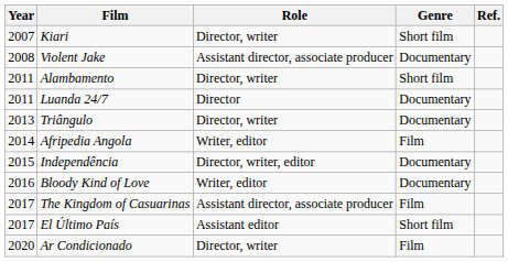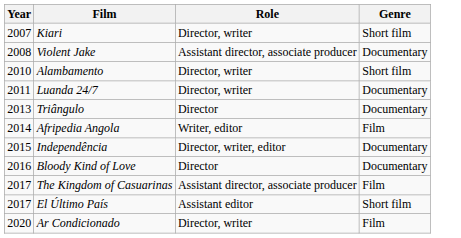 <table class="wikitable">
 <tr>
 <th>Year</th>
 <th>Film</th>
 <th>Role</th>
 <th>Genre</th>
-<th>Ref.</th>
 </tr>
 <tr>
 <td>2007</td>
 <td><em>Kiari</em></td>
 <td>Director, writer</td>
 <td>Short film</td>
-<td></td>
 </tr>
 <tr>
 <td>2008</td>
 <td><em>Violent Jake</em></td>
 <td>Assistant director, associate producer</td>
 <td>Documentary</td>
-<td></td>
 </tr>
 <tr>
-<td>2011</td>
+<td>2010</td>
 <td><em>Alambamento</em></td>
 <td>Director, writer</td>
 <td>Short film</td>
-<td></td>
 </tr>
 <tr>
 <td>2011</td>
 <td><em>Luanda 24/7</em></td>
-<td>Director</td>
+<td>Director, writer</td>
 <td>Documentary</td>
-<td></td>
 </tr>
 <tr>
 <td>2013</td>
 <td><em>Triângulo</em></td>
-<td>Director, writer</td>
+<td>Director</td>
 <td>Documentary</td>
-<td></td>
 </tr>
 <tr>
 <td>2014</td>
 <td><em>Afripedia Angola</em></td>
 <td>Writer, editor</td>
 <td>Film</td>
-<td></td>
 </tr>
 <tr>
 <td>2015</td>
 <td><em>Independência</em></td>
 <td>Director, writer, editor</td>
 <td>Documentary</td>
-<td></td>
 </tr>
 <tr>
 <td>2016</td>
 <td><em>Bloody Kind of Love</em></td>
-<td>Writer, editor</td>
+<td>Director</td>
 <td>Documentary</td>
-<td></td>
 </tr>
 <tr>
 <td>2017</td>
 <td><em>The Kingdom of Casuarinas</em></td>
 <td>Assistant director, associate producer</td>
 <td>Film</td>
-<td></td>
 </tr>
 <tr>
 <td>2017</td>
 <td><em>El Último País</em></td>
 <td>Assistant editor</td>
 <td>Short film</td>
-<td></td>
 </tr>
 <tr>
 <td>2020</td>
 <td><em>Ar Condicionado</em></td>
 <td>Director, writer</td>
 <td>Film</td>
-<td></td>
 </tr>
 </table>
